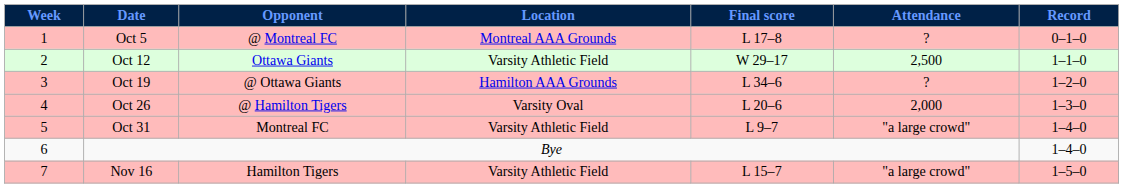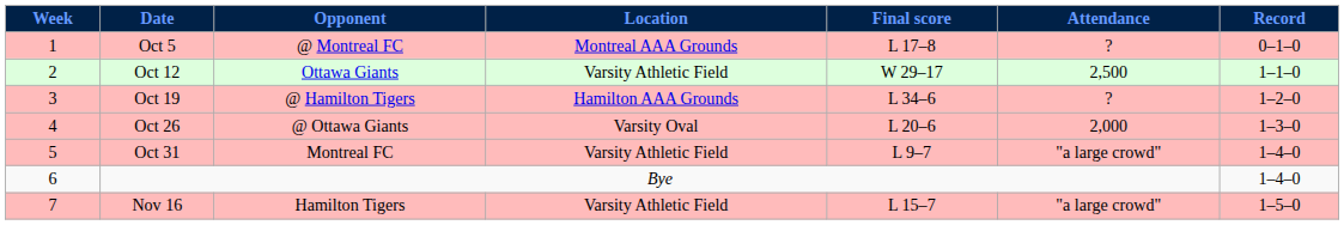 <table class="wikitable" width="80%">
 <tr align="center"  style="background:#002147;color:#6699FF;">
 <td><strong>Week</strong></td>
 <td><strong>Date</strong></td>
 <td><strong>Opponent</strong></td>
 <td><strong>Location</strong></td>
 <td><strong>Final score</strong></td>
 <td><strong>Attendance</strong></td>
 <td><strong>Record</strong></td>
 </tr>
 <tr align="center" bgcolor="#ffbbbb">
 <td>1</td>
 <td>Oct 5</td>
 <td>@ <a href='#'>Montreal FC</a></td>
 <td><a href='#'>Montreal AAA Grounds</a></td>
 <td>L 17–8</td>
 <td>?</td>
 <td>0–1–0</td>
 </tr>
 <tr align="center" bgcolor="#ddffdd">
 <td>2</td>
 <td>Oct 12</td>
 <td><a href='#'>Ottawa Giants</a></td>
 <td>Varsity Athletic Field</td>
 <td>W 29–17</td>
 <td>2,500</td>
 <td>1–1–0</td>
 </tr>
 <tr align="center" bgcolor="#ffbbbb">
 <td>3</td>
 <td>Oct 19</td>
-<td>@ Ottawa Giants</td>
+<td>@ <a href='#'>Hamilton Tigers</a></td>
 <td><a href='#'>Hamilton AAA Grounds</a></td>
 <td>L 34–6</td>
 <td>?</td>
 <td>1–2–0</td>
 </tr>
 <tr align="center" bgcolor="#ffbbbb">
 <td>4</td>
 <td>Oct 26</td>
-<td>@ <a href='#'>Hamilton Tigers</a></td>
+<td>@ Ottawa Giants</td>
 <td>Varsity Oval</td>
 <td>L 20–6</td>
 <td>2,000</td>
 <td>1–3–0</td>
 </tr>
 <tr align="center" bgcolor="#ffbbbb">
 <td>5</td>
 <td>Oct 31</td>
 <td>Montreal FC</td>
 <td>Varsity Athletic Field</td>
 <td>L 9–7</td>
 <td>"a large crowd"</td>
 <td>1–4–0</td>
 </tr>
 <tr align="center">
 <td>6</td>
 <td colspan="5"><em>Bye</em></td>
 <td>1–4–0</td>
 </tr>
 <tr align="center" bgcolor="#ffbbbb">
 <td>7</td>
 <td>Nov 16</td>
 <td>Hamilton Tigers</td>
 <td>Varsity Athletic Field</td>
 <td>L 15–7</td>
 <td>"a large crowd"</td>
 <td>1–5–0</td>
 </tr>
 </table>
